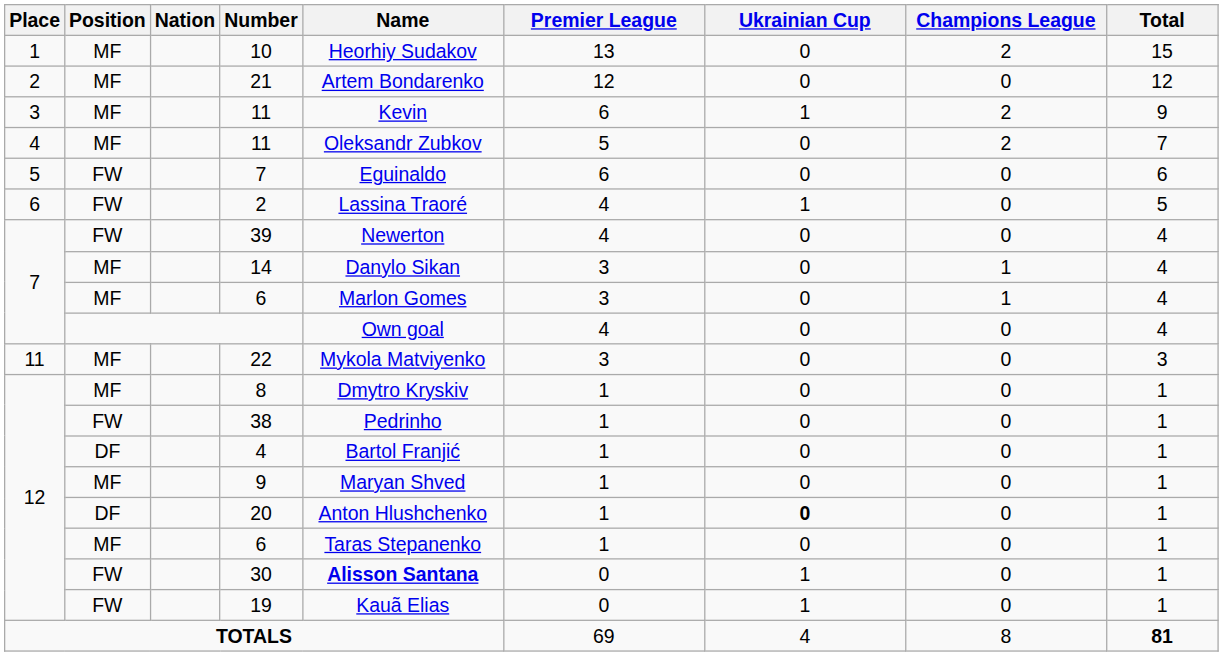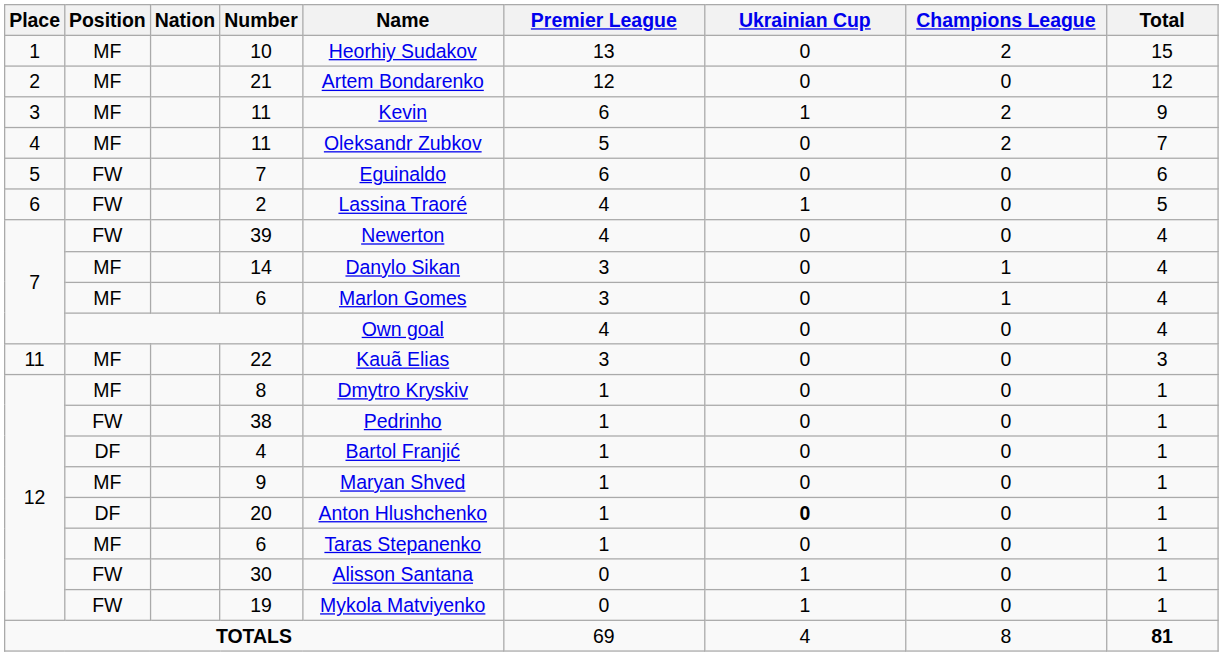 <table class="wikitable" style="font-size: 95%; text-align: center;">
 <tr>
 <th width=20>Place</th>
 <th width=20>Position</th>
 <th width=20>Nation</th>
 <th width=20>Number</th>
 <th width=150>Name</th>
 <th width=150><a href='#'>Premier League</a></th>
 <th width=150><a href='#'>Ukrainian Cup</a></th>
 <th width=150><a href='#'>Champions League</a></th>
 <th width=80>Total</th>
 </tr>
 <tr>
 <td>1</td>
 <td>MF</td>
 <td></td>
 <td>10</td>
 <td><a href='#'>Heorhiy Sudakov</a></td>
 <td>13</td>
 <td>0</td>
 <td>2</td>
 <td>15</td>
 </tr>
 <tr>
 <td>2</td>
 <td>MF</td>
 <td></td>
 <td>21</td>
 <td><a href='#'>Artem Bondarenko</a></td>
 <td>12</td>
 <td>0</td>
 <td>0</td>
 <td>12</td>
 </tr>
 <tr>
 <td>3</td>
 <td>MF</td>
 <td></td>
 <td>11</td>
 <td><a href='#'>Kevin</a></td>
 <td>6</td>
 <td>1</td>
 <td>2</td>
 <td>9</td>
 </tr>
 <tr>
 <td>4</td>
 <td>MF</td>
 <td></td>
 <td>11</td>
 <td><a href='#'>Oleksandr Zubkov</a></td>
 <td>5</td>
 <td>0</td>
 <td>2</td>
 <td>7</td>
 </tr>
 <tr>
 <td>5</td>
 <td>FW</td>
 <td></td>
 <td>7</td>
 <td><a href='#'>Eguinaldo</a></td>
 <td>6</td>
 <td>0</td>
 <td>0</td>
 <td>6</td>
 </tr>
 <tr>
 <td>6</td>
 <td>FW</td>
 <td></td>
 <td>2</td>
 <td><a href='#'>Lassina Traoré</a></td>
 <td>4</td>
 <td>1</td>
 <td>0</td>
 <td>5</td>
 </tr>
 <tr>
 <td rowspan="4">7</td>
 <td>FW</td>
 <td></td>
 <td>39</td>
 <td><a href='#'>Newerton</a></td>
 <td>4</td>
 <td>0</td>
 <td>0</td>
 <td>4</td>
 </tr>
 <tr>
 <td>MF</td>
 <td></td>
 <td>14</td>
 <td><a href='#'>Danylo Sikan</a></td>
 <td>3</td>
 <td>0</td>
 <td>1</td>
 <td>4</td>
 </tr>
 <tr>
 <td>MF</td>
 <td></td>
 <td>6</td>
 <td><a href='#'>Marlon Gomes</a></td>
 <td>3</td>
 <td>0</td>
 <td>1</td>
 <td>4</td>
 </tr>
 <tr>
 <td colspan="3"></td>
 <td><a href='#'>Own goal</a></td>
 <td>4</td>
 <td>0</td>
 <td>0</td>
 <td>4</td>
 </tr>
 <tr>
 <td>11</td>
 <td>MF</td>
 <td></td>
 <td>22</td>
-<td><a href='#'>Mykola Matviyenko</a></td>
+<td><a href='#'>Kauã Elias</a></td>
 <td>3</td>
 <td>0</td>
 <td>0</td>
 <td>3</td>
 </tr>
 <tr>
 <td rowspan="8">12</td>
 <td>MF</td>
 <td></td>
 <td>8</td>
 <td><a href='#'>Dmytro Kryskiv</a></td>
 <td>1</td>
 <td>0</td>
 <td>0</td>
 <td>1</td>
 </tr>
 <tr>
 <td>FW</td>
 <td></td>
 <td>38</td>
 <td><a href='#'>Pedrinho</a></td>
 <td>1</td>
 <td>0</td>
 <td>0</td>
 <td>1</td>
 </tr>
 <tr>
 <td>DF</td>
 <td></td>
 <td>4</td>
 <td><a href='#'>Bartol Franjić</a></td>
 <td>1</td>
 <td>0</td>
 <td>0</td>
 <td>1</td>
 </tr>
 <tr>
 <td>MF</td>
 <td></td>
 <td>9</td>
 <td><a href='#'>Maryan Shved</a></td>
 <td>1</td>
 <td>0</td>
 <td>0</td>
 <td>1</td>
 </tr>
 <tr>
 <td>DF</td>
 <td></td>
 <td>20</td>
 <td><a href='#'>Anton Hlushchenko</a></td>
 <td>1</td>
 <td><strong>0</strong></td>
 <td>0</td>
 <td>1</td>
 </tr>
 <tr>
 <td>MF</td>
 <td></td>
 <td>6</td>
 <td><a href='#'>Taras Stepanenko</a></td>
 <td>1</td>
 <td>0</td>
 <td>0</td>
 <td>1</td>
 </tr>
 <tr>
 <td>FW</td>
 <td></td>
 <td>30</td>
-<td><strong><a href='#'>Alisson Santana</a></strong></td>
+<td><a href='#'>Alisson Santana</a></td>
 <td>0</td>
 <td>1</td>
 <td>0</td>
 <td>1</td>
 </tr>
 <tr>
 <td>FW</td>
 <td></td>
 <td>19</td>
-<td><a href='#'>Kauã Elias</a></td>
+<td><a href='#'>Mykola Matviyenko</a></td>
 <td>0</td>
 <td>1</td>
 <td>0</td>
 <td>1</td>
 </tr>
 <tr>
 <td colspan="5"><strong>TOTALS</strong></td>
 <td>69</td>
 <td>4</td>
 <td>8</td>
 <td><strong>81</strong></td>
 </tr>
 </table>
